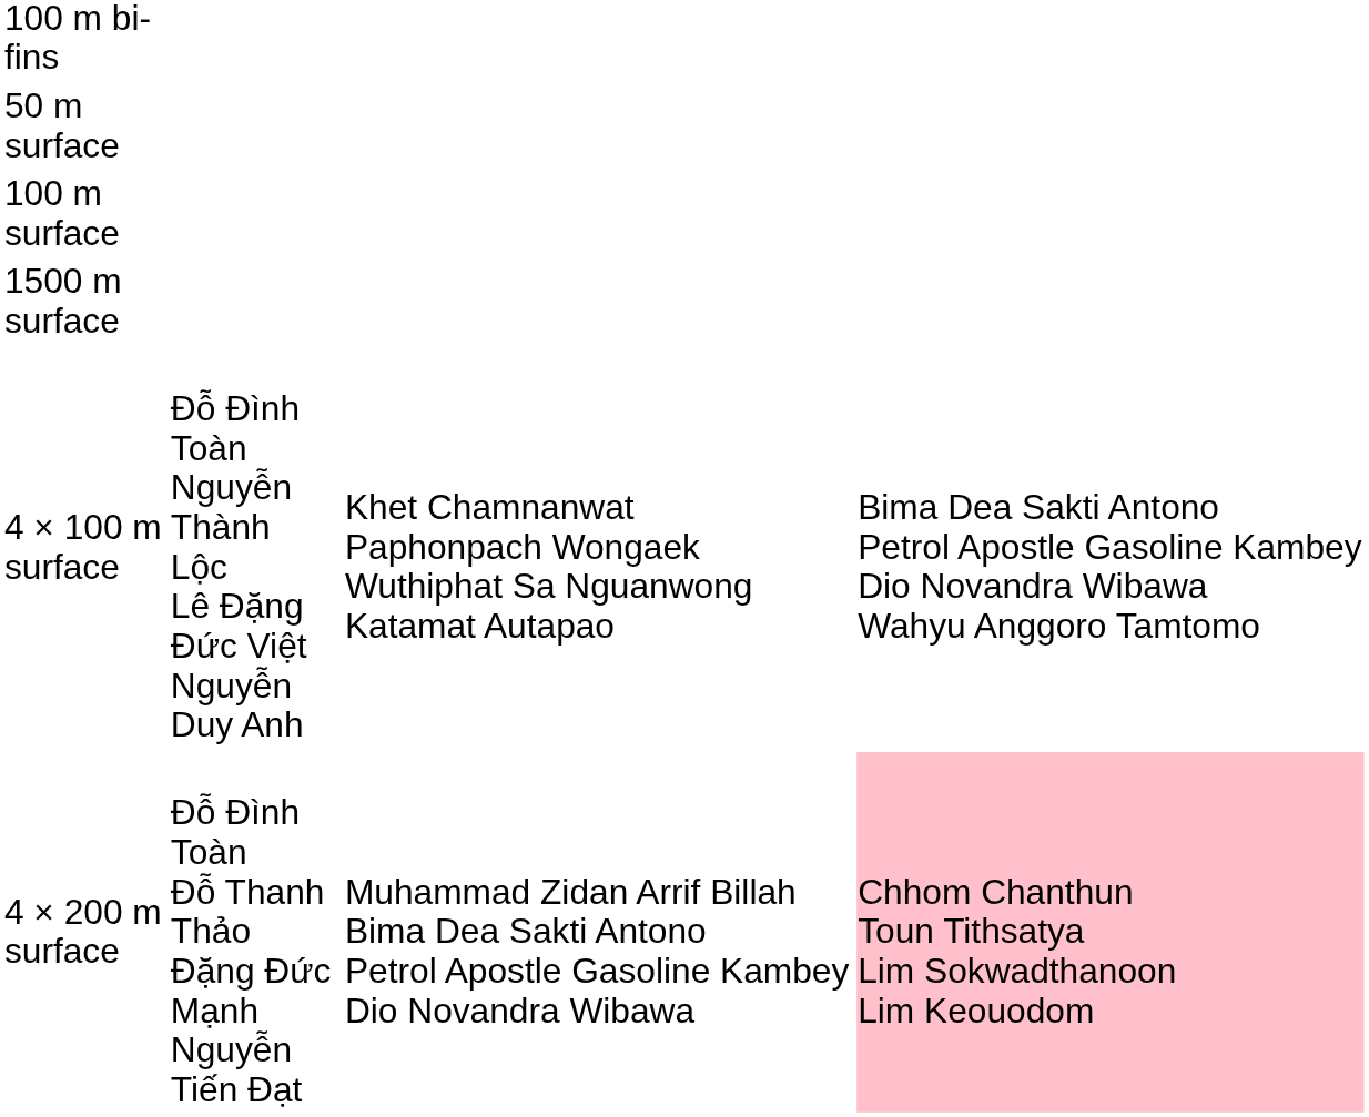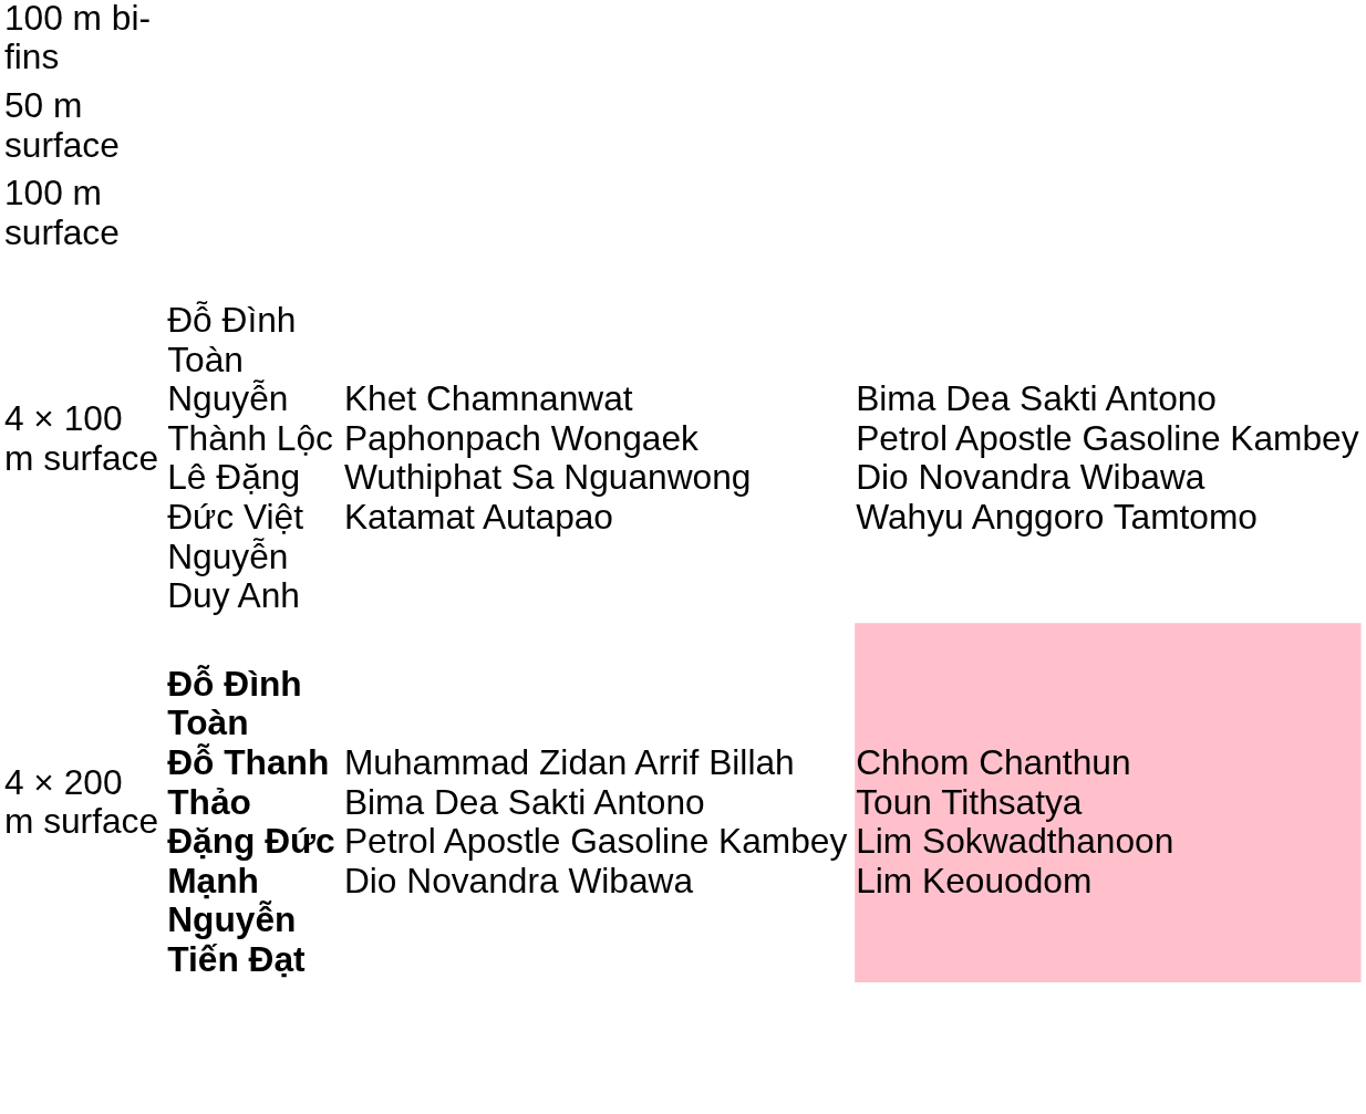 <table>
 <tr>
 <td>100 m bi-fins</td>
 <td nowrap></td>
 <td></td>
 <td></td>
 </tr>
 <tr>
 <td>50 m surface</td>
 <td></td>
 <td></td>
 <td></td>
 </tr>
 <tr>
 <td>100 m surface</td>
 <td></td>
 <td></td>
 <td></td>
 </tr>
 <tr>
-<td>1500 m surface</td>
-<td></td>
-<td></td>
-<td></td>
-</tr>
-<tr>
 <td>4 × 100 m surface</td>
 <td><br>Đỗ Đình Toàn<br>Nguyễn Thành Lộc<br>Lê Đặng Đức Việt<br>Nguyễn Duy Anh</td>
 <td nowrap=yes><br>Khet Chamnanwat<br>Paphonpach Wongaek<br>Wuthiphat Sa Nguanwong<br>Katamat Autapao</td>
 <td nowrap><br>Bima Dea Sakti Antono<br>Petrol Apostle Gasoline Kambey<br>Dio Novandra Wibawa<br>Wahyu Anggoro Tamtomo</td>
 </tr>
 <tr>
 <td>4 × 200 m surface</td>
-<td><br>Đỗ Đình Toàn<br>Đỗ Thanh Thảo<br>Đặng Đức Mạnh<br>Nguyễn Tiến Đạt</td>
+<td><strong><br>Đỗ Đình Toàn<br>Đỗ Thanh Thảo<br>Đặng Đức Mạnh<br>Nguyễn Tiến Đạt</strong></td>
 <td nowrap><br>Muhammad Zidan Arrif Billah<br>Bima Dea Sakti Antono<br>Petrol Apostle Gasoline Kambey<br>Dio Novandra Wibawa</td>
 <td style="background: pink;"><br>Chhom Chanthun<br>Toun Tithsatya<br>Lim Sokwadthanoon<br>Lim Keouodom</td>
 </tr>
 </table>
